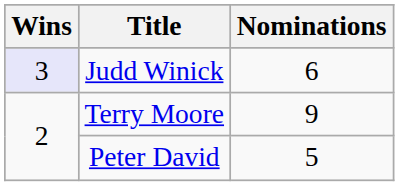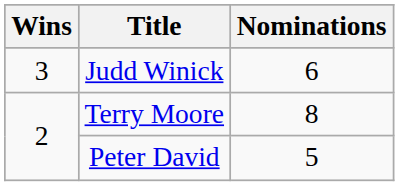 <table class="wikitable" style="text-align:center;">
 <tr>
 <th scope="col" width="3">Wins</th>
 <th scope="col">Title</th>
 <th scope="col" width="3">Nominations</th>
 </tr>
 <tr>
-<td style="background: lavender;">3</td>
+<td>3</td>
 <td><a href='#'>Judd Winick</a></td>
 <td>6</td>
 </tr>
 <tr>
 <td rowspan=2>2</td>
 <td><a href='#'>Terry Moore</a></td>
-<td>9</td>
+<td>8</td>
 </tr>
 <tr>
 <td><a href='#'>Peter David</a></td>
 <td>5</td>
 </tr>
 </table>
